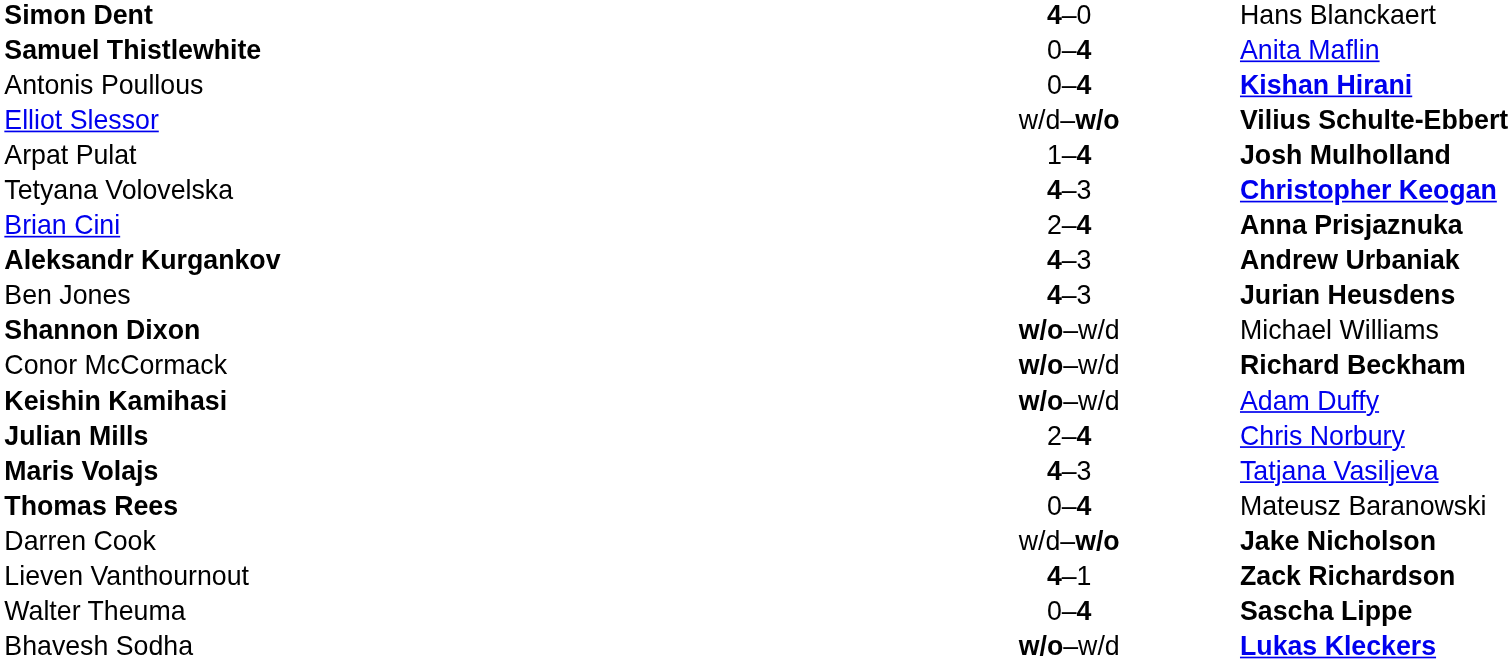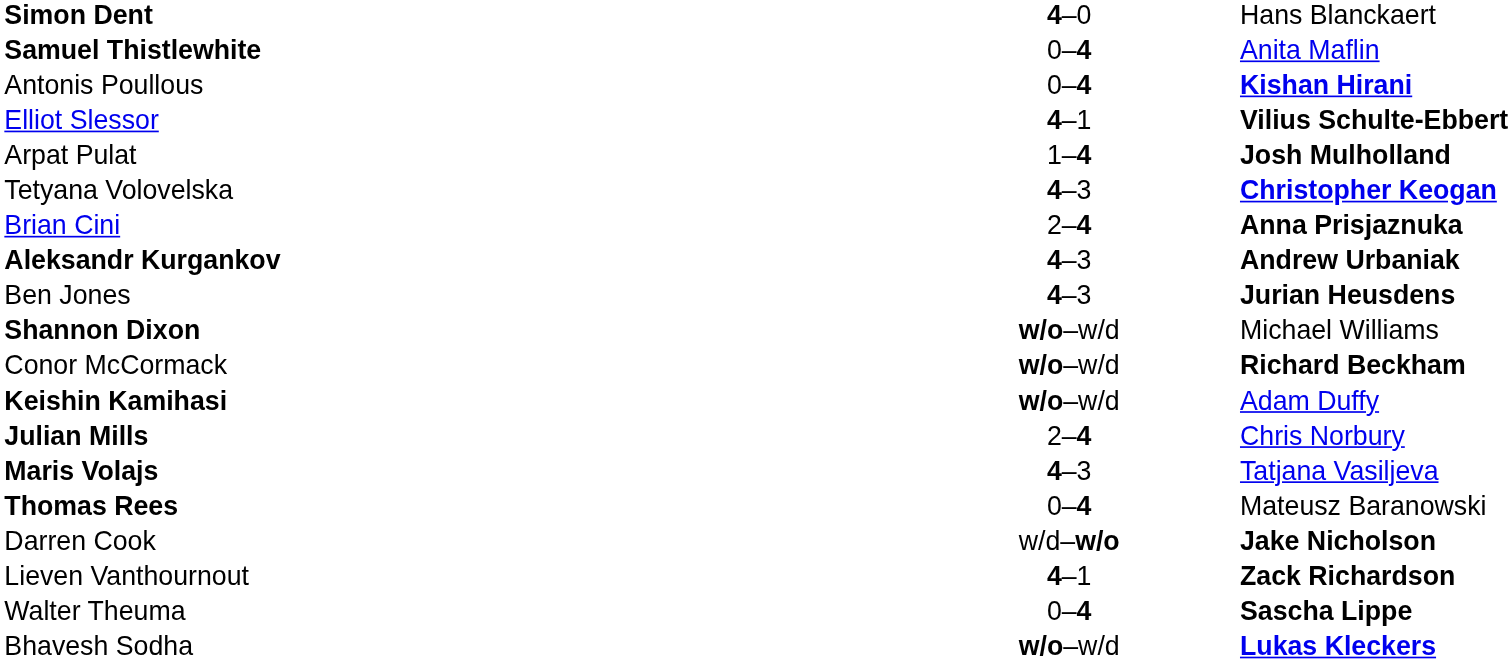 <table width="100%" cellspacing="1">
 <tr>
 <th width45%></th>
 <th width10%></th>
 <th width45%></th>
 </tr>
 <tr>
 <td> <strong>Simon Dent</strong></td>
 <td align="center"><strong>4</strong>–0</td>
 <td> Hans Blanckaert</td>
 </tr>
 <tr>
 <td> <strong>Samuel Thistlewhite</strong></td>
 <td align="center">0–<strong>4</strong></td>
 <td> <a href='#'>Anita Maflin</a></td>
 </tr>
 <tr>
 <td> Antonis Poullous</td>
 <td align="center">0–<strong>4</strong></td>
 <td> <strong><a href='#'>Kishan Hirani</a></strong></td>
 </tr>
 <tr>
 <td> <a href='#'>Elliot Slessor</a></td>
-<td align="center">w/d–<strong>w/o</strong></td>
+<td align="center"><strong>4</strong>–1</td>
 <td> <strong>Vilius Schulte-Ebbert</strong></td>
 </tr>
 <tr>
 <td> Arpat Pulat</td>
 <td align="center">1–<strong>4</strong></td>
 <td> <strong>Josh Mulholland</strong></td>
 </tr>
 <tr>
 <td> Tetyana Volovelska</td>
 <td align="center"><strong>4</strong>–3</td>
 <td> <strong><a href='#'>Christopher Keogan</a></strong></td>
 </tr>
 <tr>
 <td> <a href='#'>Brian Cini</a></td>
 <td align="center">2–<strong>4</strong></td>
 <td> <strong>Anna Prisjaznuka</strong></td>
 </tr>
 <tr>
 <td> <strong>Aleksandr Kurgankov</strong></td>
 <td align="center"><strong>4</strong>–3</td>
 <td><strong> Andrew Urbaniak</strong></td>
 </tr>
 <tr>
 <td> Ben Jones</td>
 <td align="center"><strong>4</strong>–3</td>
 <td> <strong>Jurian Heusdens</strong></td>
 </tr>
 <tr>
 <td> <strong>Shannon Dixon</strong></td>
 <td align="center"><strong>w/o</strong>–w/d</td>
 <td> Michael Williams</td>
 </tr>
 <tr>
 <td> Conor McCormack</td>
 <td align="center"><strong>w/o</strong>–w/d</td>
 <td> <strong>Richard Beckham</strong></td>
 </tr>
 <tr>
 <td> <strong>Keishin Kamihasi</strong></td>
 <td align="center"><strong>w/o</strong>–w/d</td>
 <td> <a href='#'>Adam Duffy</a></td>
 </tr>
 <tr>
 <td> <strong>Julian Mills</strong></td>
 <td align="center">2–<strong>4</strong></td>
 <td> <a href='#'>Chris Norbury</a></td>
 </tr>
 <tr>
 <td> <strong>Maris Volajs</strong></td>
 <td align="center"><strong>4</strong>–3</td>
 <td> <a href='#'>Tatjana Vasiljeva</a></td>
 </tr>
 <tr>
 <td> <strong>Thomas Rees</strong></td>
 <td align="center">0–<strong>4</strong></td>
 <td> Mateusz Baranowski</td>
 </tr>
 <tr>
 <td> Darren Cook</td>
 <td align="center">w/d–<strong>w/o</strong></td>
 <td> <strong>Jake Nicholson</strong></td>
 </tr>
 <tr>
 <td> Lieven Vanthournout</td>
 <td align="center"><strong>4</strong>–1</td>
 <td> <strong>Zack Richardson</strong></td>
 </tr>
 <tr>
 <td> Walter Theuma</td>
 <td align="center">0–<strong>4</strong></td>
 <td> <strong>Sascha Lippe</strong></td>
 </tr>
 <tr>
 <td> Bhavesh Sodha</td>
 <td align="center"><strong>w/o</strong>–w/d</td>
 <td> <strong><a href='#'>Lukas Kleckers</a></strong></td>
 </tr>
 </table>
